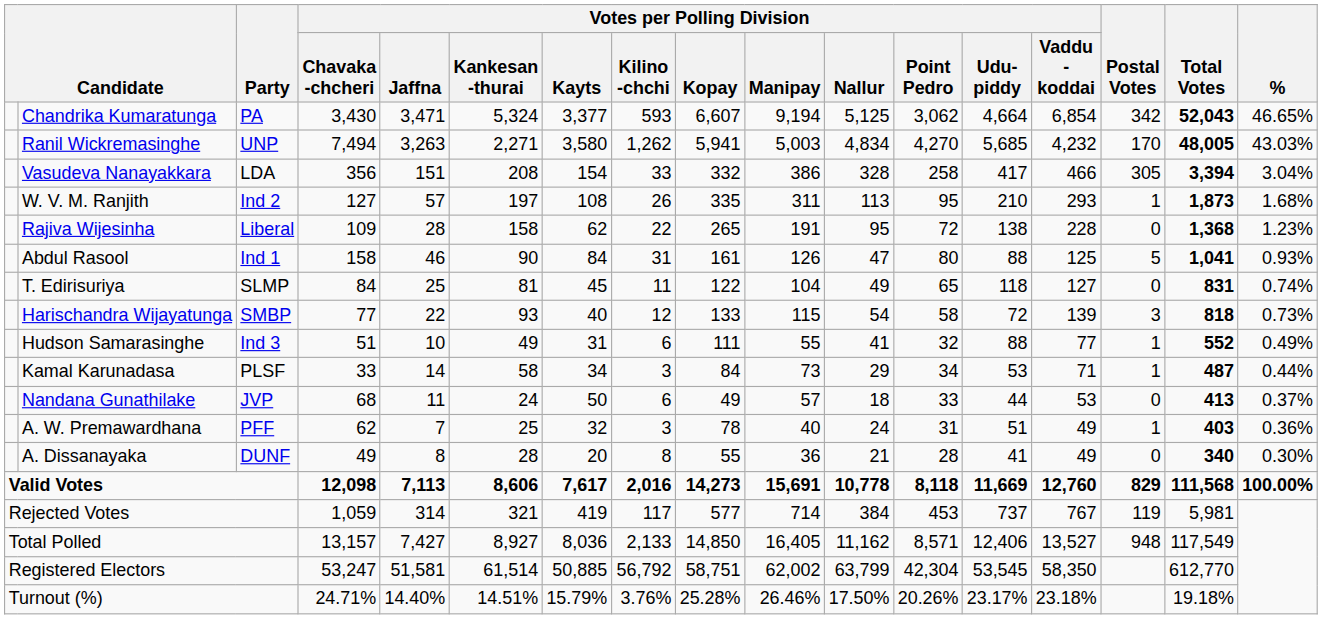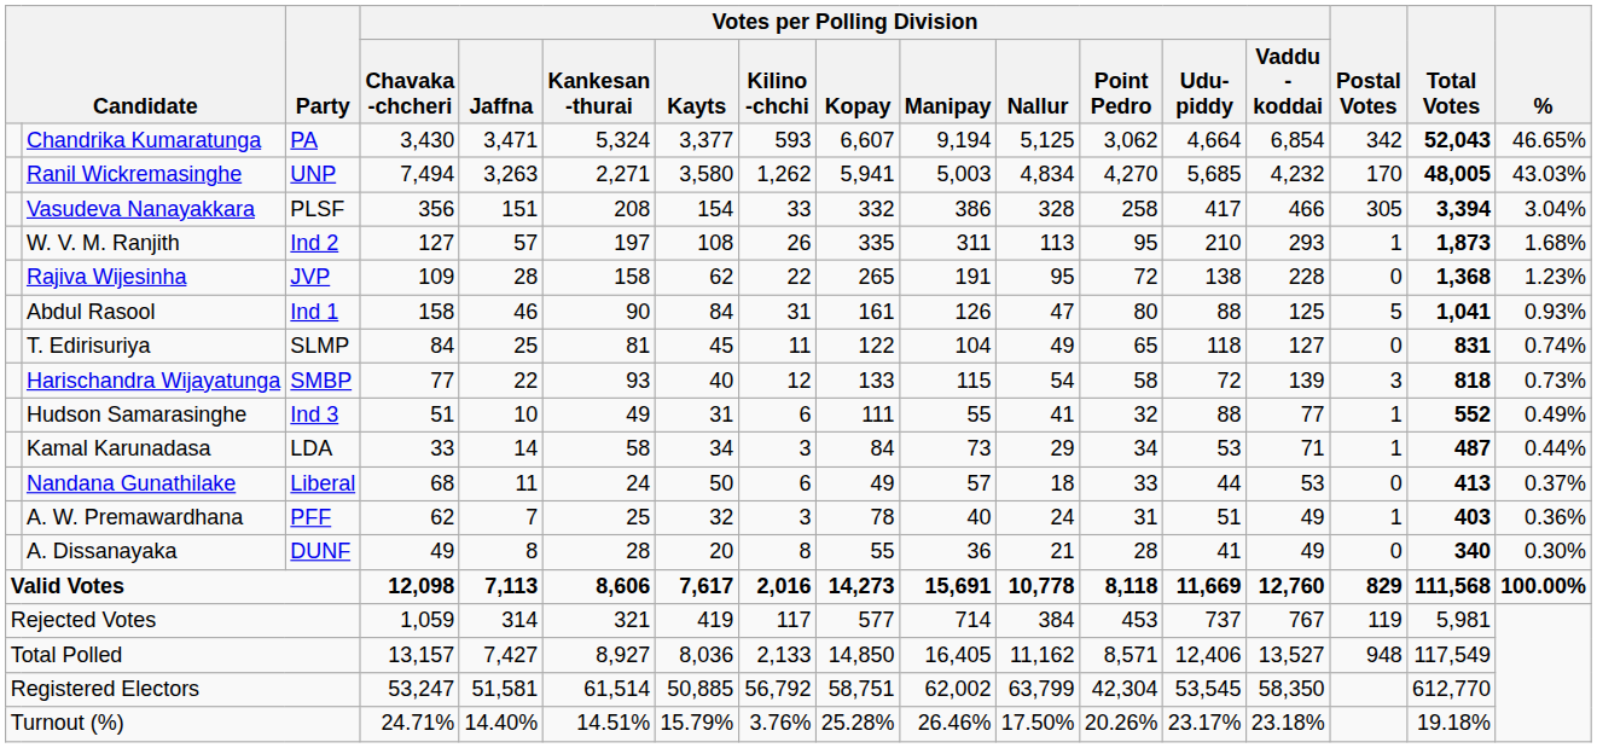 <table class="wikitable" border="1" style="text-align:right;">
 <tr>
 <th align=left valign=bottom rowspan=2 colspan=2>Candidate</th>
 <th align=left valign=bottom rowspan=2 width="40">Party</th>
 <th colspan=11>Votes per Polling Division</th>
 <th align=center valign=bottom rowspan=2 width="50">Postal<br>Votes</th>
 <th align=center valign=bottom rowspan=2 width="50">Total Votes</th>
 <th align=center valign=bottom rowspan=2 width="50">%</th>
 </tr>
 <tr>
 <th align=center valign=bottom width="50">Chavaka<br>-chcheri</th>
 <th align=center valign=bottom width="50">Jaffna</th>
 <th align=center valign=bottom width="50">Kankesan<br>-thurai</th>
 <th align=center valign=bottom width="50">Kayts</th>
 <th align=center valign=bottom width="50">Kilino<br>-chchi</th>
 <th align=center valign=bottom width="50">Kopay</th>
 <th align=center valign=bottom width="50">Manipay</th>
 <th align=center valign=bottom width="50">Nallur</th>
 <th align=center valign=bottom width="50">Point<br>Pedro</th>
 <th align=center valign=bottom width="50">Udu-<br>piddy</th>
 <th align=center valign=bottom width="50">Vaddu<br>-koddai</th>
 </tr>
 <tr>
 <td bgcolor=> </td>
 <td align=left><a href='#'>Chandrika Kumaratunga</a></td>
 <td align=left><a href='#'>PA</a></td>
 <td>3,430</td>
 <td>3,471</td>
 <td>5,324</td>
 <td>3,377</td>
 <td>593</td>
 <td>6,607</td>
 <td>9,194</td>
 <td>5,125</td>
 <td>3,062</td>
 <td>4,664</td>
 <td>6,854</td>
 <td>342</td>
 <td><strong>52,043</strong></td>
 <td>46.65%</td>
 </tr>
 <tr>
 <td bgcolor=> </td>
 <td align=left><a href='#'>Ranil Wickremasinghe</a></td>
 <td align=left><a href='#'>UNP</a></td>
 <td>7,494</td>
 <td>3,263</td>
 <td>2,271</td>
 <td>3,580</td>
 <td>1,262</td>
 <td>5,941</td>
 <td>5,003</td>
 <td>4,834</td>
 <td>4,270</td>
 <td>5,685</td>
 <td>4,232</td>
 <td>170</td>
 <td><strong>48,005</strong></td>
 <td>43.03%</td>
 </tr>
 <tr>
 <td></td>
 <td align=left><a href='#'>Vasudeva Nanayakkara</a></td>
-<td align=left>LDA</td>
+<td align=left>PLSF</td>
 <td>356</td>
 <td>151</td>
 <td>208</td>
 <td>154</td>
 <td>33</td>
 <td>332</td>
 <td>386</td>
 <td>328</td>
 <td>258</td>
 <td>417</td>
 <td>466</td>
 <td>305</td>
 <td><strong>3,394</strong></td>
 <td>3.04%</td>
 </tr>
 <tr>
 <td bgcolor=> </td>
 <td align=left>W. V. M. Ranjith</td>
 <td align=left><a href='#'>Ind 2</a></td>
 <td>127</td>
 <td>57</td>
 <td>197</td>
 <td>108</td>
 <td>26</td>
 <td>335</td>
 <td>311</td>
 <td>113</td>
 <td>95</td>
 <td>210</td>
 <td>293</td>
 <td>1</td>
 <td><strong>1,873</strong></td>
 <td>1.68%</td>
 </tr>
 <tr>
 <td></td>
 <td align=left><a href='#'>Rajiva Wijesinha</a></td>
-<td align=left><a href='#'>Liberal</a></td>
+<td align=left><a href='#'>JVP</a></td>
 <td>109</td>
 <td>28</td>
 <td>158</td>
 <td>62</td>
 <td>22</td>
 <td>265</td>
 <td>191</td>
 <td>95</td>
 <td>72</td>
 <td>138</td>
 <td>228</td>
 <td>0</td>
 <td><strong>1,368</strong></td>
 <td>1.23%</td>
 </tr>
 <tr>
 <td></td>
 <td align=left>Abdul Rasool</td>
 <td align=left><a href='#'>Ind 1</a></td>
 <td>158</td>
 <td>46</td>
 <td>90</td>
 <td>84</td>
 <td>31</td>
 <td>161</td>
 <td>126</td>
 <td>47</td>
 <td>80</td>
 <td>88</td>
 <td>125</td>
 <td>5</td>
 <td><strong>1,041</strong></td>
 <td>0.93%</td>
 </tr>
 <tr>
 <td bgcolor=> </td>
 <td align=left>T. Edirisuriya</td>
 <td align=left>SLMP</td>
 <td>84</td>
 <td>25</td>
 <td>81</td>
 <td>45</td>
 <td>11</td>
 <td>122</td>
 <td>104</td>
 <td>49</td>
 <td>65</td>
 <td>118</td>
 <td>127</td>
 <td>0</td>
 <td><strong>831</strong></td>
 <td>0.74%</td>
 </tr>
 <tr>
 <td bgcolor=> </td>
 <td align=left><a href='#'>Harischandra Wijayatunga</a></td>
 <td align=left><a href='#'>SMBP</a></td>
 <td>77</td>
 <td>22</td>
 <td>93</td>
 <td>40</td>
 <td>12</td>
 <td>133</td>
 <td>115</td>
 <td>54</td>
 <td>58</td>
 <td>72</td>
 <td>139</td>
 <td>3</td>
 <td><strong>818</strong></td>
 <td>0.73%</td>
 </tr>
 <tr>
 <td bgcolor=> </td>
 <td align=left>Hudson Samarasinghe</td>
 <td align=left><a href='#'>Ind 3</a></td>
 <td>51</td>
 <td>10</td>
 <td>49</td>
 <td>31</td>
 <td>6</td>
 <td>111</td>
 <td>55</td>
 <td>41</td>
 <td>32</td>
 <td>88</td>
 <td>77</td>
 <td>1</td>
 <td><strong>552</strong></td>
 <td>0.49%</td>
 </tr>
 <tr>
 <td></td>
 <td align=left>Kamal Karunadasa</td>
-<td align=left>PLSF</td>
+<td align=left>LDA</td>
 <td>33</td>
 <td>14</td>
 <td>58</td>
 <td>34</td>
 <td>3</td>
 <td>84</td>
 <td>73</td>
 <td>29</td>
 <td>34</td>
 <td>53</td>
 <td>71</td>
 <td>1</td>
 <td><strong>487</strong></td>
 <td>0.44%</td>
 </tr>
 <tr>
 <td bgcolor=> </td>
 <td align=left><a href='#'>Nandana Gunathilake</a></td>
-<td align=left><a href='#'>JVP</a></td>
+<td align=left><a href='#'>Liberal</a></td>
 <td>68</td>
 <td>11</td>
 <td>24</td>
 <td>50</td>
 <td>6</td>
 <td>49</td>
 <td>57</td>
 <td>18</td>
 <td>33</td>
 <td>44</td>
 <td>53</td>
 <td>0</td>
 <td><strong>413</strong></td>
 <td>0.37%</td>
 </tr>
 <tr>
 <td></td>
 <td align=left>A. W. Premawardhana</td>
 <td align=left><a href='#'>PFF</a></td>
 <td>62</td>
 <td>7</td>
 <td>25</td>
 <td>32</td>
 <td>3</td>
 <td>78</td>
 <td>40</td>
 <td>24</td>
 <td>31</td>
 <td>51</td>
 <td>49</td>
 <td>1</td>
 <td><strong>403</strong></td>
 <td>0.36%</td>
 </tr>
 <tr>
 <td></td>
 <td align=left>A. Dissanayaka</td>
 <td align=left><a href='#'>DUNF</a></td>
 <td>49</td>
 <td>8</td>
 <td>28</td>
 <td>20</td>
 <td>8</td>
 <td>55</td>
 <td>36</td>
 <td>21</td>
 <td>28</td>
 <td>41</td>
 <td>49</td>
 <td>0</td>
 <td><strong>340</strong></td>
 <td>0.30%</td>
 </tr>
 <tr>
 <td align=left colspan=3><strong>Valid Votes</strong></td>
 <td><strong>12,098</strong></td>
 <td><strong>7,113</strong></td>
 <td><strong>8,606</strong></td>
 <td><strong>7,617</strong></td>
 <td><strong>2,016</strong></td>
 <td><strong>14,273</strong></td>
 <td><strong>15,691</strong></td>
 <td><strong>10,778</strong></td>
 <td><strong>8,118</strong></td>
 <td><strong>11,669</strong></td>
 <td><strong>12,760</strong></td>
 <td><strong>829</strong></td>
 <td><strong>111,568</strong></td>
 <td><strong>100.00%</strong></td>
 </tr>
 <tr>
 <td align=left colspan=3>Rejected Votes</td>
 <td>1,059</td>
 <td>314</td>
 <td>321</td>
 <td>419</td>
 <td>117</td>
 <td>577</td>
 <td>714</td>
 <td>384</td>
 <td>453</td>
 <td>737</td>
 <td>767</td>
 <td>119</td>
 <td>5,981</td>
 </tr>
 <tr>
 <td align=left colspan=3>Total Polled</td>
 <td>13,157</td>
 <td>7,427</td>
 <td>8,927</td>
 <td>8,036</td>
 <td>2,133</td>
 <td>14,850</td>
 <td>16,405</td>
 <td>11,162</td>
 <td>8,571</td>
 <td>12,406</td>
 <td>13,527</td>
 <td>948</td>
 <td>117,549</td>
 </tr>
 <tr>
 <td align=left colspan=3>Registered Electors</td>
 <td>53,247</td>
 <td>51,581</td>
 <td>61,514</td>
 <td>50,885</td>
 <td>56,792</td>
 <td>58,751</td>
 <td>62,002</td>
 <td>63,799</td>
 <td>42,304</td>
 <td>53,545</td>
 <td>58,350</td>
 <td></td>
 <td>612,770</td>
 </tr>
 <tr>
 <td align=left colspan=3>Turnout (%)</td>
 <td>24.71%</td>
 <td>14.40%</td>
 <td>14.51%</td>
 <td>15.79%</td>
 <td>3.76%</td>
 <td>25.28%</td>
 <td>26.46%</td>
 <td>17.50%</td>
 <td>20.26%</td>
 <td>23.17%</td>
 <td>23.18%</td>
 <td></td>
 <td>19.18%</td>
 </tr>
 </table>
